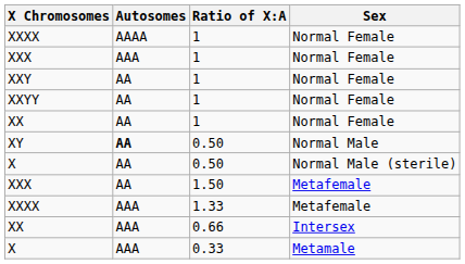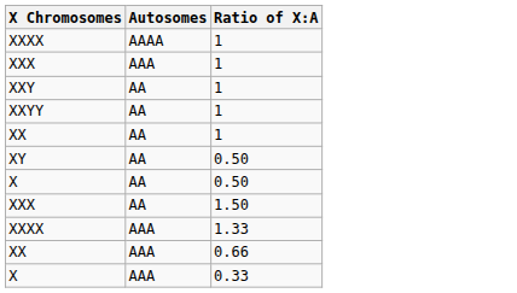 <table class="wikitable">
 <tr>
 <th>X Chromosomes</th>
 <th>Autosomes</th>
 <th>Ratio of X:A</th>
-<th>Sex</th>
 </tr>
 <tr>
 <td>XXXX</td>
 <td>AAAA</td>
 <td>1</td>
-<td>Normal Female</td>
 </tr>
 <tr>
 <td>XXX</td>
 <td>AAA</td>
 <td>1</td>
-<td>Normal Female</td>
 </tr>
 <tr>
 <td>XXY</td>
 <td>AA</td>
 <td>1</td>
-<td>Normal Female</td>
 </tr>
 <tr>
 <td>XXYY</td>
 <td>AA</td>
 <td>1</td>
-<td>Normal Female</td>
 </tr>
 <tr>
 <td>XX</td>
 <td>AA</td>
 <td>1</td>
-<td>Normal Female</td>
 </tr>
 <tr>
 <td>XY</td>
-<td><strong>AA</strong></td>
+<td>AA</td>
 <td>0.50</td>
-<td>Normal Male</td>
 </tr>
 <tr>
 <td>X</td>
 <td>AA</td>
 <td>0.50</td>
-<td>Normal Male (sterile)</td>
 </tr>
 <tr>
 <td>XXX</td>
 <td>AA</td>
 <td>1.50</td>
-<td><a href='#'>Metafemale</a></td>
 </tr>
 <tr>
 <td>XXXX</td>
 <td>AAA</td>
 <td>1.33</td>
-<td>Metafemale</td>
 </tr>
 <tr>
 <td>XX</td>
 <td>AAA</td>
 <td>0.66</td>
-<td><a href='#'>Intersex</a></td>
 </tr>
 <tr>
 <td>X</td>
 <td>AAA</td>
 <td>0.33</td>
-<td><a href='#'>Metamale</a></td>
 </tr>
 </table>
